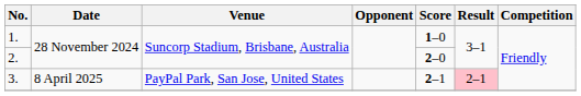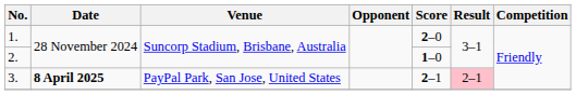 <table class="wikitable">
 <tr>
 <th>No.</th>
 <th>Date</th>
 <th>Venue</th>
 <th>Opponent</th>
 <th>Score</th>
 <th>Result</th>
 <th>Competition</th>
 </tr>
 <tr>
 <td>1.</td>
 <td rowspan=2>28 November 2024</td>
 <td rowspan=2><a href='#'>Suncorp Stadium</a>, <a href='#'>Brisbane</a>, <a href='#'>Australia</a></td>
 <td rowspan=2></td>
-<td align=center><strong>1</strong>–0</td>
+<td align=center><strong>2</strong>–0</td>
 <td rowspan=2 align=center>3–1</td>
 <td rowspan=3><a href='#'>Friendly</a></td>
 </tr>
 <tr>
 <td>2.</td>
-<td align=center><strong>2</strong>–0</td>
+<td align=center><strong>1</strong>–0</td>
 </tr>
 <tr>
 <td>3.</td>
-<td>8 April 2025</td>
+<td><strong>8 April 2025</strong></td>
 <td><a href='#'>PayPal Park</a>, <a href='#'>San Jose</a>, <a href='#'>United States</a></td>
 <td></td>
 <td align=center><strong>2</strong>–1</td>
 <td align=center style="background: pink;">2–1</td>
 </tr>
 <tr>
 </tr>
 </table>
